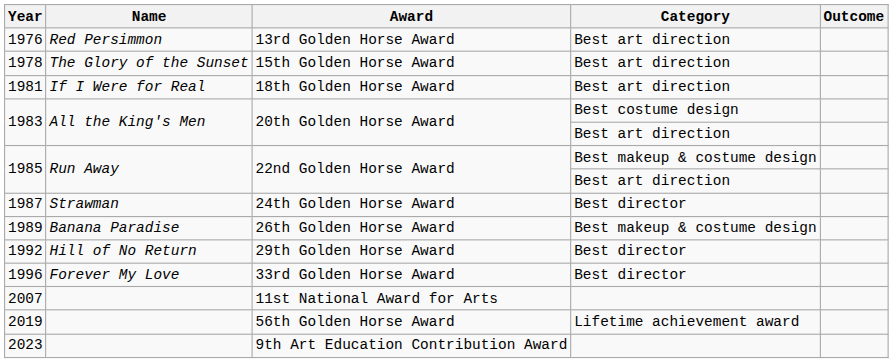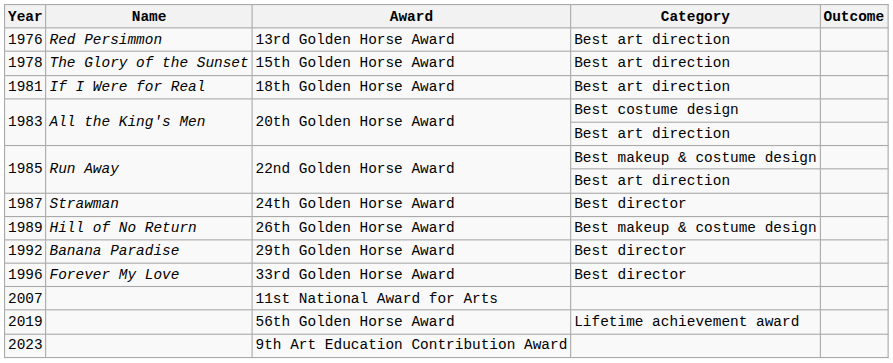 <table class="wikitable">
 <tr>
 <th>Year</th>
 <th>Name</th>
 <th>Award</th>
 <th>Category</th>
 <th>Outcome</th>
 </tr>
 <tr>
 <td>1976</td>
 <td><em>Red Persimmon</em></td>
 <td>13rd Golden Horse Award</td>
 <td>Best art direction</td>
 <td></td>
 </tr>
 <tr>
 <td>1978</td>
 <td><em>The Glory of the Sunset</em></td>
 <td>15th Golden Horse Award</td>
 <td>Best art direction</td>
 <td></td>
 </tr>
 <tr>
 <td>1981</td>
 <td><em>If I Were for Real</em></td>
 <td>18th Golden Horse Award</td>
 <td>Best art direction</td>
 <td></td>
 </tr>
 <tr>
 <td rowspan="2">1983</td>
 <td rowspan="2"><em>All the King's Men</em></td>
 <td rowspan="2">20th Golden Horse Award</td>
 <td>Best costume design</td>
 <td></td>
 </tr>
 <tr>
 <td>Best art direction</td>
 <td></td>
 </tr>
 <tr>
 <td rowspan="2">1985</td>
 <td rowspan="2"><em>Run Away</em></td>
 <td rowspan="2">22nd Golden Horse Award</td>
 <td>Best makeup & costume design</td>
 <td></td>
 </tr>
 <tr>
 <td>Best art direction</td>
 <td></td>
 </tr>
 <tr>
 <td>1987</td>
 <td><em>Strawman</em></td>
 <td>24th Golden Horse Award</td>
 <td>Best director</td>
 <td></td>
 </tr>
 <tr>
 <td>1989</td>
-<td><em>Banana Paradise</em></td>
+<td><em>Hill of No Return</em></td>
 <td>26th Golden Horse Award</td>
 <td>Best makeup & costume design</td>
 <td></td>
 </tr>
 <tr>
 <td>1992</td>
-<td><em>Hill of No Return</em></td>
+<td><em>Banana Paradise</em></td>
 <td>29th Golden Horse Award</td>
 <td>Best director</td>
 <td></td>
 </tr>
 <tr>
 <td>1996</td>
 <td><em>Forever My Love</em></td>
 <td>33rd Golden Horse Award</td>
 <td>Best director</td>
 <td></td>
 </tr>
 <tr>
 <td>2007</td>
 <td></td>
 <td>11st National Award for Arts</td>
 <td></td>
 <td></td>
 </tr>
 <tr>
 <td>2019</td>
 <td></td>
 <td>56th Golden Horse Award</td>
 <td>Lifetime achievement award</td>
 <td></td>
 </tr>
 <tr>
 <td>2023</td>
 <td></td>
 <td>9th Art Education Contribution Award</td>
 <td></td>
 <td></td>
 </tr>
 </table>
